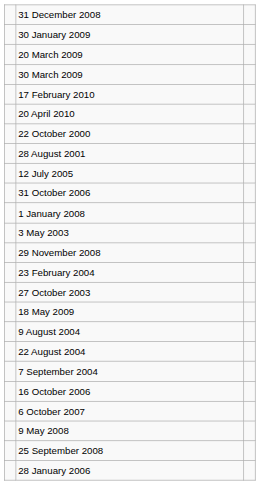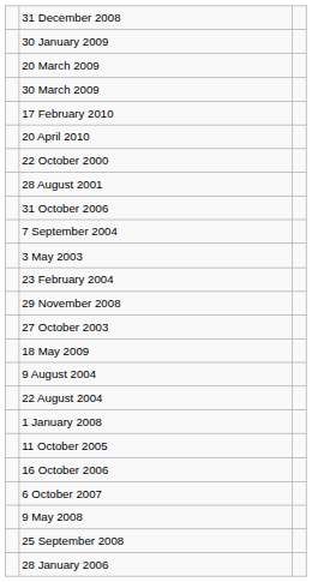 <table class="wikitable" style="font-size: 89%; float: left; width: 26em; margin-right: 1em; height: 700px">
 <tr>
 <td></td>
 <td>31 December 2008</td>
 <td><small></small></td>
 </tr>
 <tr>
 <td></td>
 <td>30 January 2009</td>
 <td><small></small></td>
 </tr>
 <tr>
 <td></td>
 <td>20 March 2009</td>
 <td><small></small></td>
 </tr>
 <tr>
 <td></td>
 <td>30 March 2009</td>
 <td><small></small></td>
 </tr>
 <tr>
 <td></td>
 <td>17 February 2010</td>
 <td><small></small></td>
 </tr>
 <tr>
 <td></td>
 <td>20 April 2010</td>
 <td><small></small></td>
 </tr>
 <tr>
 <td></td>
 <td>22 October 2000</td>
 <td><small></small></td>
 </tr>
 <tr>
 <td></td>
 <td>28 August 2001</td>
 <td><small></small></td>
 </tr>
 <tr>
 <td></td>
-<td>12 July 2005</td>
-<td><small></small></td>
-</tr>
-<tr>
-<td></td>
 <td>31 October 2006</td>
 <td><small></small></td>
 </tr>
 <tr>
 <td></td>
-<td>1 January 2008</td>
+<td>7 September 2004</td>
 <td><small></small></td>
 </tr>
 <tr>
 <td></td>
 <td>3 May 2003</td>
 <td><small></small></td>
 </tr>
 <tr>
 <td></td>
-<td>29 November 2008</td>
+<td>23 February 2004</td>
 <td><small></small></td>
 </tr>
 <tr>
 <td></td>
-<td>23 February 2004</td>
+<td>29 November 2008</td>
 <td><small></small></td>
 </tr>
 <tr>
 <td></td>
 <td>27 October 2003</td>
 <td><small></small></td>
 </tr>
 <tr>
 <td></td>
 <td>18 May 2009</td>
 <td><small></small></td>
 </tr>
 <tr>
 <td></td>
 <td>9 August 2004</td>
 <td><small></small></td>
 </tr>
 <tr>
 <td></td>
 <td>22 August 2004</td>
 <td><small></small></td>
 </tr>
 <tr>
 <td></td>
-<td>7 September 2004</td>
+<td>1 January 2008</td>
+<td><small></small></td>
+</tr>
+<tr>
+<td></td>
+<td>11 October 2005</td>
 <td><small></small></td>
 </tr>
 <tr>
 <td></td>
 <td>16 October 2006</td>
 <td><small></small></td>
 </tr>
 <tr>
 <td></td>
 <td>6 October 2007</td>
 <td><small></small></td>
 </tr>
 <tr>
 <td></td>
 <td>9 May 2008</td>
 <td><small></small></td>
 </tr>
 <tr>
 <td></td>
 <td>25 September 2008</td>
 <td><small></small></td>
 </tr>
 <tr>
 <td></td>
 <td>28 January 2006</td>
 <td><small></small></td>
 </tr>
 </table>
